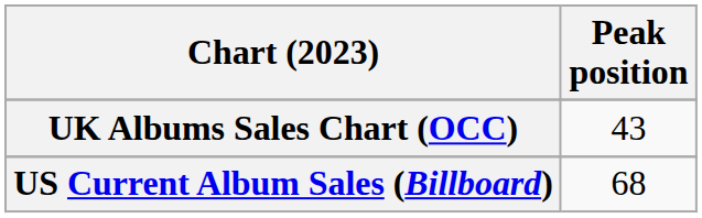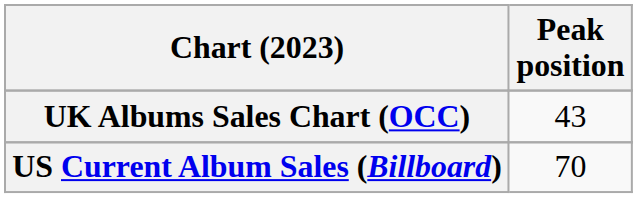 <table class="wikitable sortable plainrowheaders" style="text-align:center">
 <tr>
 <th scope="col">Chart (2023)</th>
 <th scope="col">Peak<br>position</th>
 </tr>
 <tr>
 </tr>
 <tr>
 <th scope="row">UK Albums Sales Chart (<a href='#'>OCC</a>)</th>
 <td>43</td>
 </tr>
 <tr>
 </tr>
 <tr>
 <th scope="row">US <a href='#'>Current Album Sales</a> (<em><a href='#'>Billboard</a></em>)</th>
-<td>68</td>
+<td>70</td>
 </tr>
 </table>
